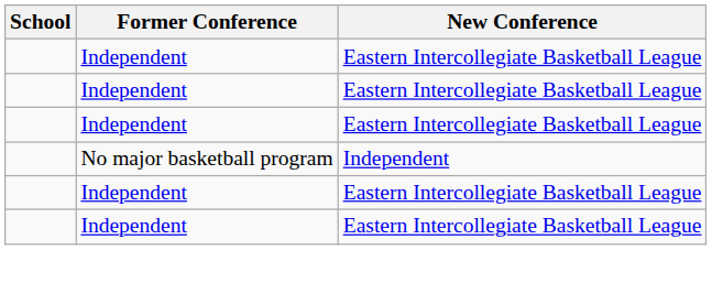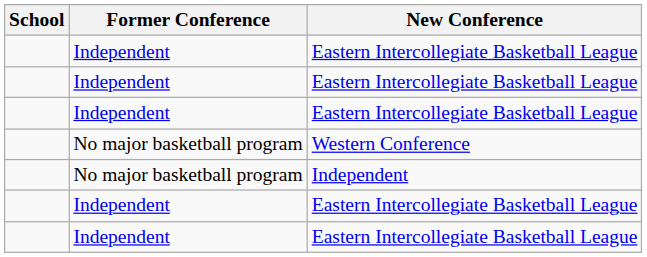 <table class="wikitable sortable">
 <tr>
 <th>School</th>
 <th>Former Conference</th>
 <th>New Conference</th>
 </tr>
 <tr>
 <td></td>
 <td><a href='#'>Independent</a></td>
 <td><a href='#'>Eastern Intercollegiate Basketball League</a></td>
 </tr>
 <tr>
 <td></td>
 <td><a href='#'>Independent</a></td>
 <td><a href='#'>Eastern Intercollegiate Basketball League</a></td>
 </tr>
 <tr>
 <td></td>
 <td><a href='#'>Independent</a></td>
 <td><a href='#'>Eastern Intercollegiate Basketball League</a></td>
 </tr>
 <tr>
 <td></td>
 <td>No major basketball program</td>
+<td><a href='#'>Western Conference</a></td>
+</tr>
+<tr>
+<td></td>
+<td>No major basketball program</td>
 <td><a href='#'>Independent</a></td>
 </tr>
 <tr>
 <td></td>
 <td><a href='#'>Independent</a></td>
 <td><a href='#'>Eastern Intercollegiate Basketball League</a></td>
 </tr>
 <tr>
 <td></td>
 <td><a href='#'>Independent</a></td>
 <td><a href='#'>Eastern Intercollegiate Basketball League</a></td>
 </tr>
 </table>
